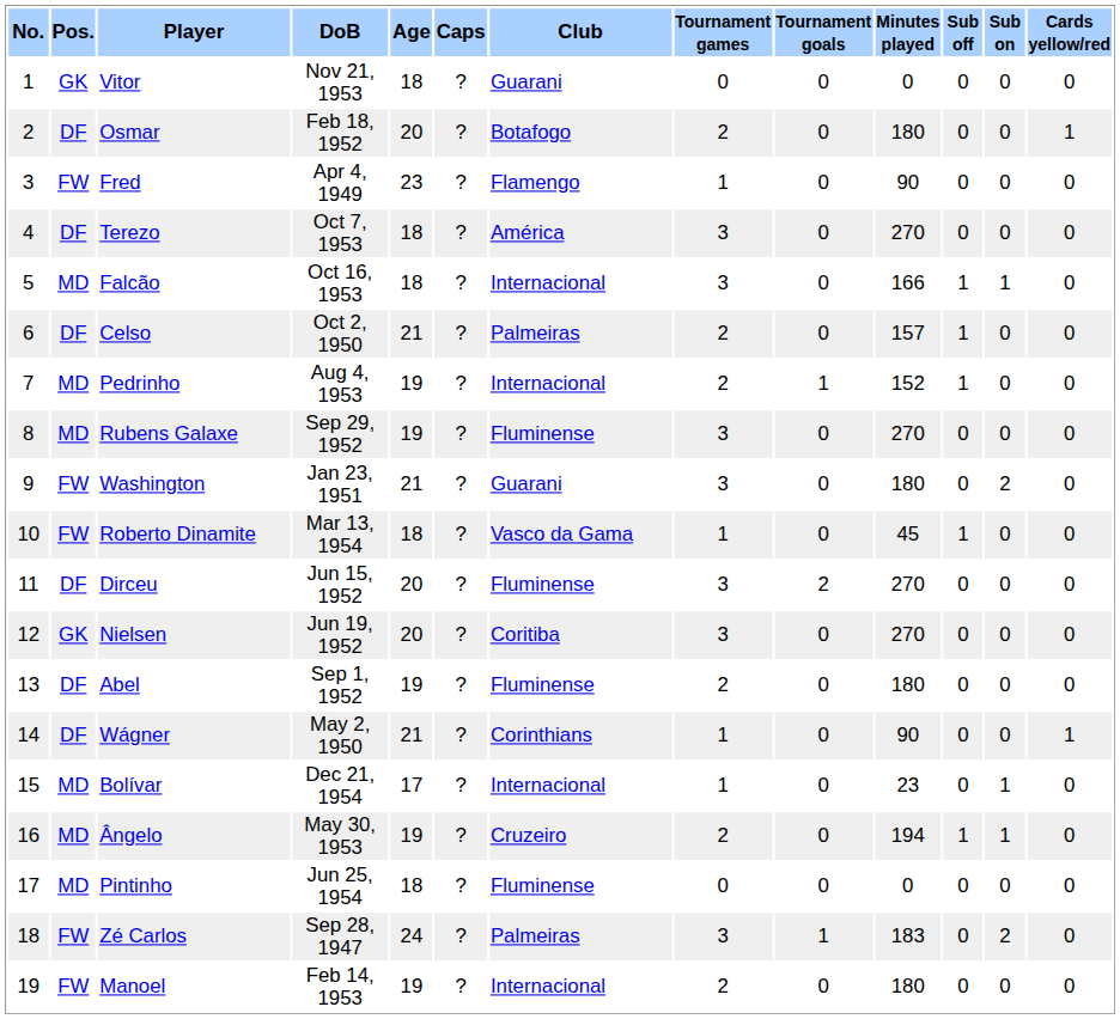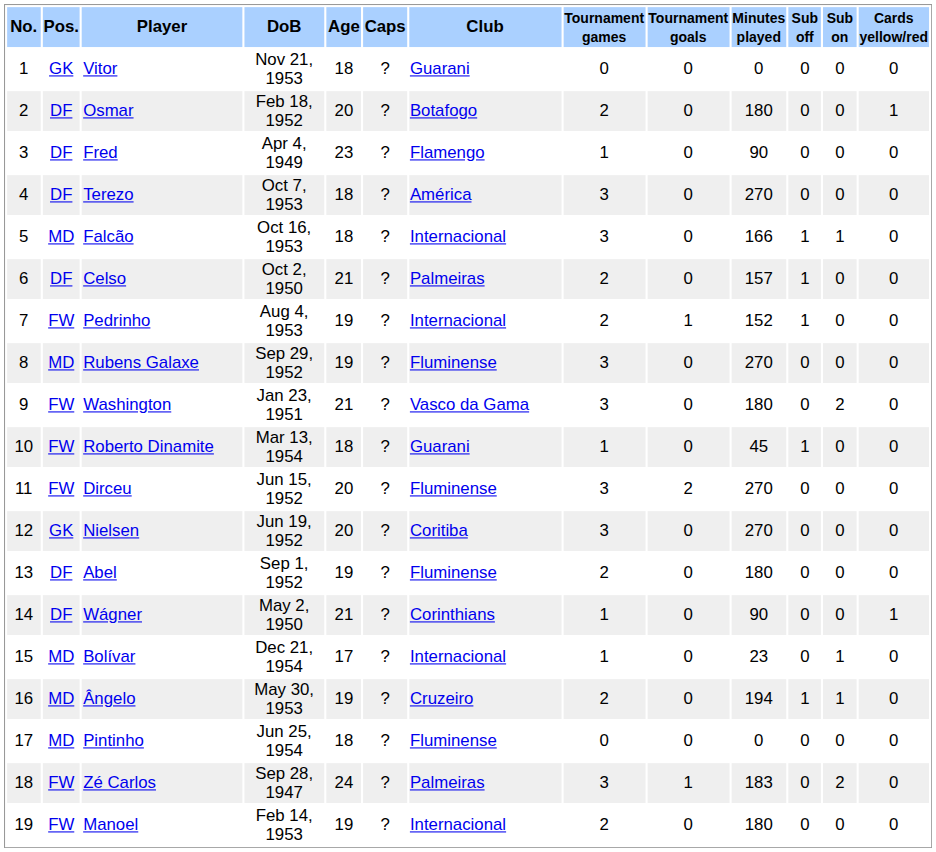 <table border="0" width="100%" style="border: 1px solid #999; background-color:#FFFFFF; text-align:center">
 <tr align="center" bgcolor="#AAD0FF">
 <th width=4%>No.</th>
 <th width=4%>Pos.</th>
 <th width=23%>Player</th>
 <th width=12%>DoB</th>
 <th width=4%>Age</th>
 <th width=4%>Caps</th>
 <th width=21%>Club</th>
 <th width=6%><small>Tournament<br>games</small></th>
 <th width=6%><small>Tournament<br>goals</small></th>
 <th width=4%><small>Minutes<br>played</small></th>
 <th width=4%><small>Sub off</small></th>
 <th width=4%><small>Sub on</small></th>
 <th width=4%><small>Cards<br>yellow/red</small></th>
 </tr>
 <tr>
 <td>1</td>
 <td><a href='#'>GK</a></td>
 <td align="left"><a href='#'>Vitor</a></td>
 <td>Nov 21, 1953</td>
 <td>18</td>
 <td>?</td>
 <td align="left"> <a href='#'>Guarani</a></td>
 <td>0</td>
 <td>0</td>
 <td>0</td>
 <td>0</td>
 <td>0</td>
 <td>0</td>
 </tr>
 <tr bgcolor="#EFEFEF">
 <td>2</td>
 <td><a href='#'>DF</a></td>
 <td align="left"><a href='#'>Osmar</a></td>
 <td>Feb 18, 1952</td>
 <td>20</td>
 <td>?</td>
 <td align="left"> <a href='#'>Botafogo</a></td>
 <td>2</td>
 <td>0</td>
 <td>180</td>
 <td>0</td>
 <td>0</td>
 <td>1</td>
 </tr>
 <tr>
 <td>3</td>
-<td><a href='#'>FW</a></td>
+<td><a href='#'>DF</a></td>
 <td align="left"><a href='#'>Fred</a></td>
 <td>Apr 4, 1949</td>
 <td>23</td>
 <td>?</td>
 <td align="left"> <a href='#'>Flamengo</a></td>
 <td>1</td>
 <td>0</td>
 <td>90</td>
 <td>0</td>
 <td>0</td>
 <td>0</td>
 </tr>
 <tr bgcolor="#EFEFEF">
 <td>4</td>
 <td><a href='#'>DF</a></td>
 <td align="left"><a href='#'>Terezo</a></td>
 <td>Oct 7, 1953</td>
 <td>18</td>
 <td>?</td>
 <td align="left"> <a href='#'>América</a></td>
 <td>3</td>
 <td>0</td>
 <td>270</td>
 <td>0</td>
 <td>0</td>
 <td>0</td>
 </tr>
 <tr>
 <td>5</td>
 <td><a href='#'>MD</a></td>
 <td align="left"><a href='#'>Falcão</a></td>
 <td>Oct 16, 1953</td>
 <td>18</td>
 <td>?</td>
 <td align="left"> <a href='#'>Internacional</a></td>
 <td>3</td>
 <td>0</td>
 <td>166</td>
 <td>1</td>
 <td>1</td>
 <td>0</td>
 </tr>
 <tr bgcolor="#EFEFEF">
 <td>6</td>
 <td><a href='#'>DF</a></td>
 <td align="left"><a href='#'>Celso</a></td>
 <td>Oct 2, 1950</td>
 <td>21</td>
 <td>?</td>
 <td align="left"> <a href='#'>Palmeiras</a></td>
 <td>2</td>
 <td>0</td>
 <td>157</td>
 <td>1</td>
 <td>0</td>
 <td>0</td>
 </tr>
 <tr>
 <td>7</td>
-<td><a href='#'>MD</a></td>
+<td><a href='#'>FW</a></td>
 <td align="left"><a href='#'>Pedrinho</a></td>
 <td>Aug 4, 1953</td>
 <td>19</td>
 <td>?</td>
 <td align="left"> <a href='#'>Internacional</a></td>
 <td>2</td>
 <td>1</td>
 <td>152</td>
 <td>1</td>
 <td>0</td>
 <td>0</td>
 </tr>
 <tr bgcolor="#EFEFEF">
 <td>8</td>
 <td><a href='#'>MD</a></td>
 <td align="left"><a href='#'>Rubens Galaxe</a></td>
 <td>Sep 29, 1952</td>
 <td>19</td>
 <td>?</td>
 <td align="left"> <a href='#'>Fluminense</a></td>
 <td>3</td>
 <td>0</td>
 <td>270</td>
 <td>0</td>
 <td>0</td>
 <td>0</td>
 </tr>
 <tr>
 <td>9</td>
 <td><a href='#'>FW</a></td>
 <td align="left"><a href='#'>Washington</a></td>
 <td>Jan 23, 1951</td>
 <td>21</td>
 <td>?</td>
-<td align="left"> <a href='#'>Guarani</a></td>
+<td align="left"> <a href='#'>Vasco da Gama</a></td>
 <td>3</td>
 <td>0</td>
 <td>180</td>
 <td>0</td>
 <td>2</td>
 <td>0</td>
 </tr>
 <tr bgcolor="#EFEFEF">
 <td>10</td>
 <td><a href='#'>FW</a></td>
 <td align="left"><a href='#'>Roberto Dinamite</a></td>
 <td>Mar 13, 1954</td>
 <td>18</td>
 <td>?</td>
-<td align="left"> <a href='#'>Vasco da Gama</a></td>
+<td align="left"> <a href='#'>Guarani</a></td>
 <td>1</td>
 <td>0</td>
 <td>45</td>
 <td>1</td>
 <td>0</td>
 <td>0</td>
 </tr>
 <tr>
 <td>11</td>
-<td><a href='#'>DF</a></td>
+<td><a href='#'>FW</a></td>
 <td align="left"><a href='#'>Dirceu</a></td>
 <td>Jun 15, 1952</td>
 <td>20</td>
 <td>?</td>
 <td align="left"> <a href='#'>Fluminense</a></td>
 <td>3</td>
 <td>2</td>
 <td>270</td>
 <td>0</td>
 <td>0</td>
 <td>0</td>
 </tr>
 <tr bgcolor="#EFEFEF">
 <td>12</td>
 <td><a href='#'>GK</a></td>
 <td align="left"><a href='#'>Nielsen</a></td>
 <td>Jun 19, 1952</td>
 <td>20</td>
 <td>?</td>
 <td align="left"> <a href='#'>Coritiba</a></td>
 <td>3</td>
 <td>0</td>
 <td>270</td>
 <td>0</td>
 <td>0</td>
 <td>0</td>
 </tr>
 <tr>
 <td>13</td>
 <td><a href='#'>DF</a></td>
 <td align="left"><a href='#'>Abel</a></td>
 <td>Sep 1, 1952</td>
 <td>19</td>
 <td>?</td>
 <td align="left"> <a href='#'>Fluminense</a></td>
 <td>2</td>
 <td>0</td>
 <td>180</td>
 <td>0</td>
 <td>0</td>
 <td>0</td>
 </tr>
 <tr bgcolor="#EFEFEF">
 <td>14</td>
 <td><a href='#'>DF</a></td>
 <td align="left"><a href='#'>Wágner</a></td>
 <td>May 2, 1950</td>
 <td>21</td>
 <td>?</td>
 <td align="left"> <a href='#'>Corinthians</a></td>
 <td>1</td>
 <td>0</td>
 <td>90</td>
 <td>0</td>
 <td>0</td>
 <td>1</td>
 </tr>
 <tr>
 <td>15</td>
 <td><a href='#'>MD</a></td>
 <td align="left"><a href='#'>Bolívar</a></td>
 <td>Dec 21, 1954</td>
 <td>17</td>
 <td>?</td>
 <td align="left"> <a href='#'>Internacional</a></td>
 <td>1</td>
 <td>0</td>
 <td>23</td>
 <td>0</td>
 <td>1</td>
 <td>0</td>
 </tr>
 <tr bgcolor="#EFEFEF">
 <td>16</td>
 <td><a href='#'>MD</a></td>
 <td align="left"><a href='#'>Ângelo</a></td>
 <td>May 30, 1953</td>
 <td>19</td>
 <td>?</td>
 <td align="left"> <a href='#'>Cruzeiro</a></td>
 <td>2</td>
 <td>0</td>
 <td>194</td>
 <td>1</td>
 <td>1</td>
 <td>0</td>
 </tr>
 <tr>
 <td>17</td>
 <td><a href='#'>MD</a></td>
 <td align="left"><a href='#'>Pintinho</a></td>
 <td>Jun 25, 1954</td>
 <td>18</td>
 <td>?</td>
 <td align="left"> <a href='#'>Fluminense</a></td>
 <td>0</td>
 <td>0</td>
 <td>0</td>
 <td>0</td>
 <td>0</td>
 <td>0</td>
 </tr>
 <tr bgcolor="#EFEFEF">
 <td>18</td>
 <td><a href='#'>FW</a></td>
 <td align="left"><a href='#'>Zé Carlos</a></td>
 <td>Sep 28, 1947</td>
 <td>24</td>
 <td>?</td>
 <td align="left"> <a href='#'>Palmeiras</a></td>
 <td>3</td>
 <td>1</td>
 <td>183</td>
 <td>0</td>
 <td>2</td>
 <td>0</td>
 </tr>
 <tr>
 <td>19</td>
 <td><a href='#'>FW</a></td>
 <td align="left"><a href='#'>Manoel</a></td>
 <td>Feb 14, 1953</td>
 <td>19</td>
 <td>?</td>
 <td align="left"> <a href='#'>Internacional</a></td>
 <td>2</td>
 <td>0</td>
 <td>180</td>
 <td>0</td>
 <td>0</td>
 <td>0</td>
 </tr>
 </table>
